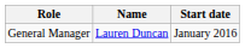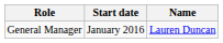 <table class="wikitable">
 <tr>
 <th>Role</th>
+<th>Start date</th>
 <th>Name</th>
-<th>Start date</th>
 </tr>
 <tr>
 <td>General Manager</td>
+<td>January 2016</td>
 <td> <a href='#'>Lauren Duncan</a></td>
-<td>January 2016</td>
 </tr>
 </table>
